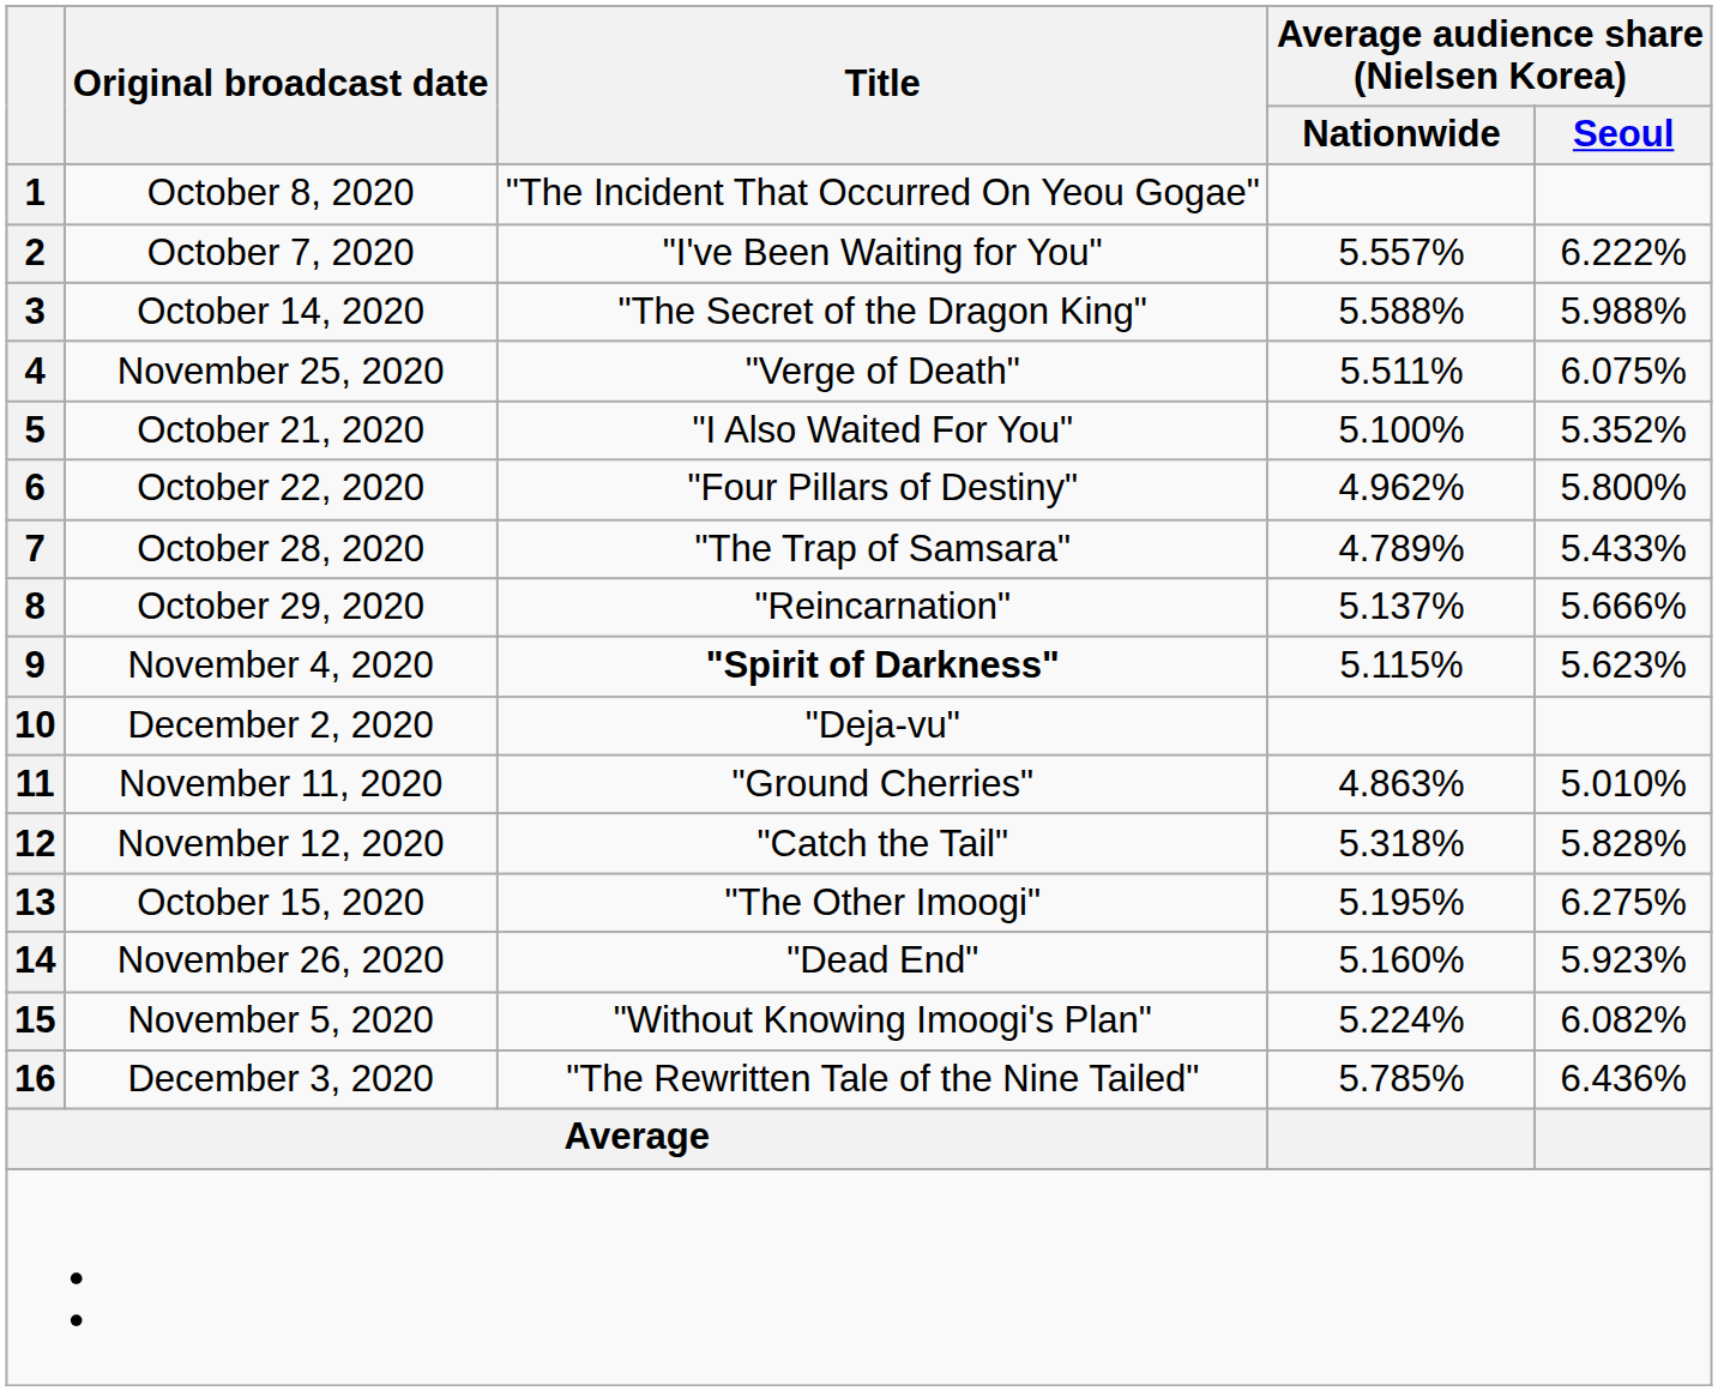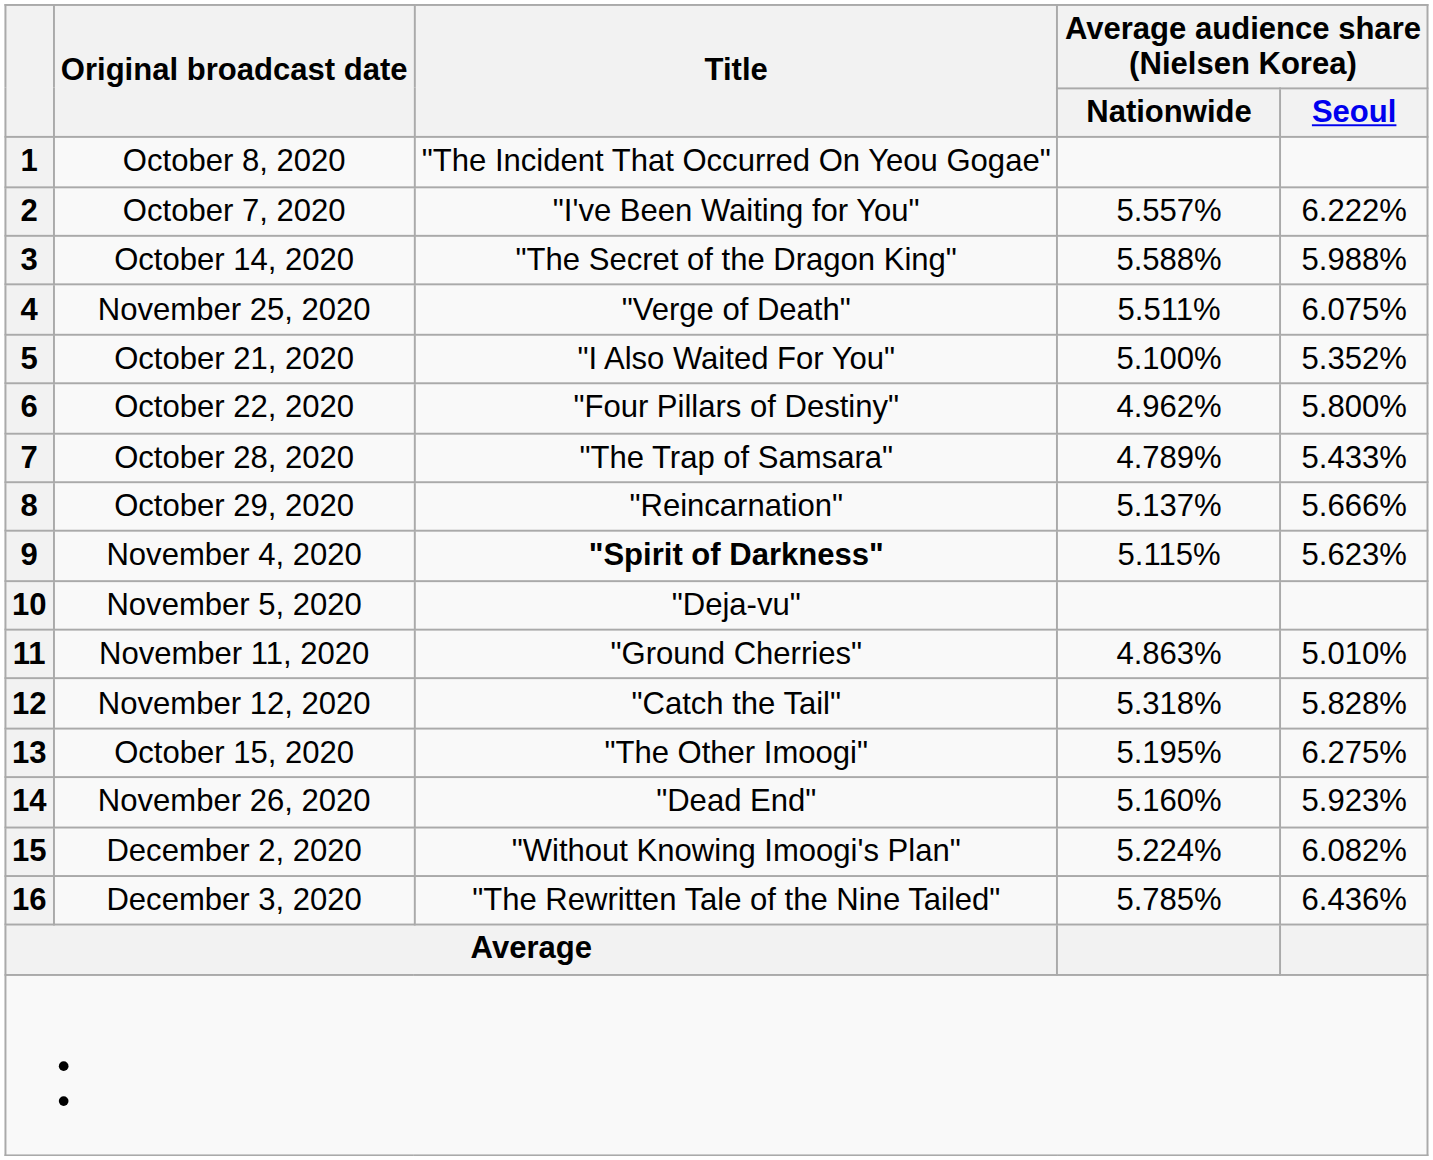 <table class="wikitable" style="text-align:center;max-width:750px; margin-left: auto; margin-right: auto; border: none">
 <tr>
 </tr>
 <tr>
 <th rowspan="2"></th>
 <th rowspan="2">Original broadcast date</th>
 <th rowspan="2">Title</th>
 <th colspan="2">Average audience share<br>(Nielsen Korea)</th>
 </tr>
 <tr>
 <th>Nationwide</th>
 <th><a href='#'>Seoul</a></th>
 </tr>
 <tr>
 <th>1</th>
 <td>October 8, 2020</td>
 <td>"The Incident That Occurred On Yeou Gogae"</td>
 <td><strong></strong> </td>
 <td><strong></strong> </td>
 </tr>
 <tr>
 <th>2</th>
 <td>October 7, 2020</td>
 <td>"I've Been Waiting for You"</td>
 <td>5.557% </td>
 <td>6.222% </td>
 </tr>
 <tr>
 <th>3</th>
 <td>October 14, 2020</td>
 <td>"The Secret of the Dragon King"</td>
 <td>5.588% </td>
 <td>5.988% </td>
 </tr>
 <tr>
 <th>4</th>
 <td>November 25, 2020</td>
 <td>"Verge of Death"</td>
 <td>5.511% </td>
 <td>6.075% </td>
 </tr>
 <tr>
 <th>5</th>
 <td>October 21, 2020</td>
 <td>"I Also Waited For You"</td>
 <td>5.100% </td>
 <td>5.352% </td>
 </tr>
 <tr>
 <th>6</th>
 <td>October 22, 2020</td>
 <td>"Four Pillars of Destiny"</td>
 <td>4.962% </td>
 <td>5.800% </td>
 </tr>
 <tr>
 <th>7</th>
 <td>October 28, 2020</td>
 <td>"The Trap of Samsara"</td>
 <td>4.789% </td>
 <td>5.433% </td>
 </tr>
 <tr>
 <th>8</th>
 <td>October 29, 2020</td>
 <td>"Reincarnation"</td>
 <td>5.137% </td>
 <td>5.666% </td>
 </tr>
 <tr>
 <th>9</th>
 <td>November 4, 2020</td>
 <td><strong>"Spirit of Darkness"</strong></td>
 <td>5.115% </td>
 <td>5.623% </td>
 </tr>
 <tr>
 <th>10</th>
-<td>December 2, 2020</td>
+<td>November 5, 2020</td>
 <td>"Deja-vu"</td>
 <td><strong></strong> </td>
 <td><strong></strong> </td>
 </tr>
 <tr>
 <th>11</th>
 <td>November 11, 2020</td>
 <td>"Ground Cherries"</td>
 <td>4.863% </td>
 <td>5.010% </td>
 </tr>
 <tr>
 <th>12</th>
 <td>November 12, 2020</td>
 <td>"Catch the Tail"</td>
 <td>5.318% </td>
 <td>5.828% </td>
 </tr>
 <tr>
 <th>13</th>
 <td>October 15, 2020</td>
 <td>"The Other Imoogi"</td>
 <td>5.195% </td>
 <td>6.275% </td>
 </tr>
 <tr>
 <th>14</th>
 <td>November 26, 2020</td>
 <td>"Dead End"</td>
 <td>5.160% </td>
 <td>5.923% </td>
 </tr>
 <tr>
 <th>15</th>
-<td>November 5, 2020</td>
+<td>December 2, 2020</td>
 <td>"Without Knowing Imoogi's Plan"</td>
 <td>5.224% </td>
 <td>6.082% </td>
 </tr>
 <tr>
 <th>16</th>
 <td>December 3, 2020</td>
 <td>"The Rewritten Tale of the Nine Tailed"</td>
 <td>5.785% </td>
 <td>6.436% </td>
 </tr>
 <tr>
 <th colspan="3">Average</th>
 <th></th>
 <th></th>
 </tr>
 <tr>
 <td colspan="5"><br><ul><li></li><li></li></ul></td>
 </tr>
 </table>
